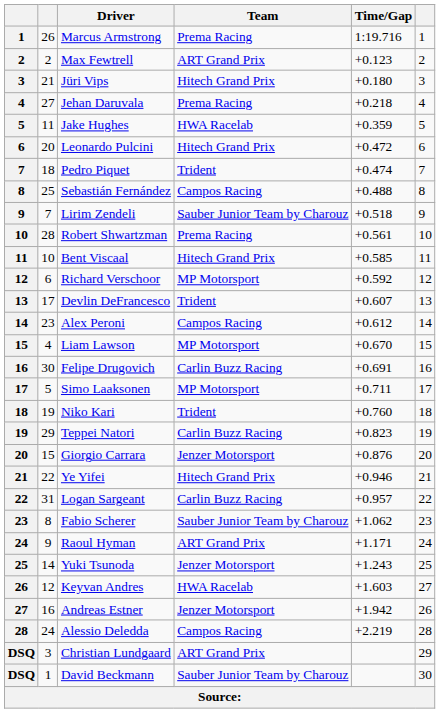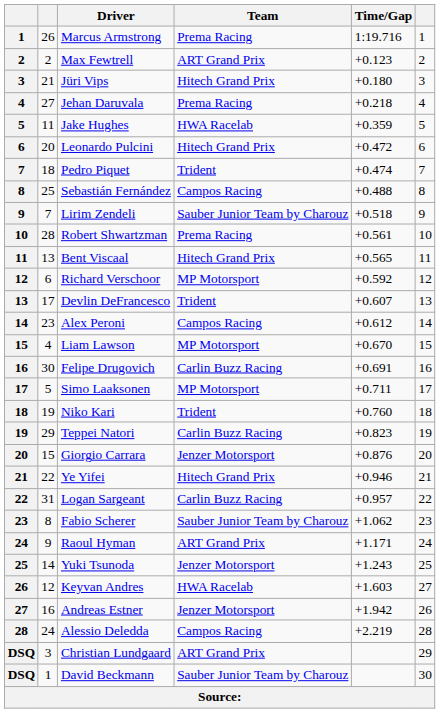 <table class="wikitable" style="font-size:85%">
 <tr>
 <th></th>
 <th></th>
 <th>Driver</th>
 <th>Team</th>
 <th>Time/Gap</th>
 <th></th>
 </tr>
 <tr>
 <th>1</th>
 <td align="center">26</td>
 <td> <a href='#'>Marcus Armstrong</a></td>
 <td><a href='#'>Prema Racing</a></td>
 <td>1:19.716</td>
 <td>1</td>
 </tr>
 <tr>
 <th>2</th>
 <td align="center">2</td>
 <td> <a href='#'>Max Fewtrell</a></td>
 <td><a href='#'>ART Grand Prix</a></td>
 <td>+0.123</td>
 <td>2</td>
 </tr>
 <tr>
 <th>3</th>
 <td align="center">21</td>
 <td> <a href='#'>Jüri Vips</a></td>
 <td><a href='#'>Hitech Grand Prix</a></td>
 <td>+0.180</td>
 <td>3</td>
 </tr>
 <tr>
 <th>4</th>
 <td align="center">27</td>
 <td> <a href='#'>Jehan Daruvala</a></td>
 <td><a href='#'>Prema Racing</a></td>
 <td>+0.218</td>
 <td>4</td>
 </tr>
 <tr>
 <th>5</th>
 <td align="center">11</td>
 <td> <a href='#'>Jake Hughes</a></td>
 <td><a href='#'>HWA Racelab</a></td>
 <td>+0.359</td>
 <td>5</td>
 </tr>
 <tr>
 <th>6</th>
 <td align="center">20</td>
 <td> <a href='#'>Leonardo Pulcini</a></td>
 <td><a href='#'>Hitech Grand Prix</a></td>
 <td>+0.472</td>
 <td>6</td>
 </tr>
 <tr>
 <th>7</th>
 <td align="center">18</td>
 <td> <a href='#'>Pedro Piquet</a></td>
 <td><a href='#'>Trident</a></td>
 <td>+0.474</td>
 <td>7</td>
 </tr>
 <tr>
 <th>8</th>
 <td align="center">25</td>
 <td> <a href='#'>Sebastián Fernández</a></td>
 <td><a href='#'>Campos Racing</a></td>
 <td>+0.488</td>
 <td>8</td>
 </tr>
 <tr>
 <th>9</th>
 <td align="center">7</td>
 <td> <a href='#'>Lirim Zendeli</a></td>
 <td><a href='#'>Sauber Junior Team by Charouz</a></td>
 <td>+0.518</td>
 <td>9</td>
 </tr>
 <tr>
 <th>10</th>
 <td align="center">28</td>
 <td> <a href='#'>Robert Shwartzman</a></td>
 <td><a href='#'>Prema Racing</a></td>
 <td>+0.561</td>
 <td>10</td>
 </tr>
 <tr>
 <th>11</th>
-<td align="center">10</td>
+<td align="center">13</td>
 <td> <a href='#'>Bent Viscaal</a></td>
 <td><a href='#'>Hitech Grand Prix</a></td>
-<td>+0.585</td>
+<td>+0.565</td>
 <td>11</td>
 </tr>
 <tr>
 <th>12</th>
 <td align="center">6</td>
 <td> <a href='#'>Richard Verschoor</a></td>
 <td><a href='#'>MP Motorsport</a></td>
 <td>+0.592</td>
 <td>12</td>
 </tr>
 <tr>
 <th>13</th>
 <td align="center">17</td>
 <td> <a href='#'>Devlin DeFrancesco</a></td>
 <td><a href='#'>Trident</a></td>
 <td>+0.607</td>
 <td>13</td>
 </tr>
 <tr>
 <th>14</th>
 <td align="center">23</td>
 <td> <a href='#'>Alex Peroni</a></td>
 <td><a href='#'>Campos Racing</a></td>
 <td>+0.612</td>
 <td>14</td>
 </tr>
 <tr>
 <th>15</th>
 <td align="center">4</td>
 <td> <a href='#'>Liam Lawson</a></td>
 <td><a href='#'>MP Motorsport</a></td>
 <td>+0.670</td>
 <td>15</td>
 </tr>
 <tr>
 <th>16</th>
 <td align="center">30</td>
 <td> <a href='#'>Felipe Drugovich</a></td>
 <td><a href='#'>Carlin Buzz Racing</a></td>
 <td>+0.691</td>
 <td>16</td>
 </tr>
 <tr>
 <th>17</th>
 <td align="center">5</td>
 <td> <a href='#'>Simo Laaksonen</a></td>
 <td><a href='#'>MP Motorsport</a></td>
 <td>+0.711</td>
 <td>17</td>
 </tr>
 <tr>
 <th>18</th>
 <td align="center">19</td>
 <td> <a href='#'>Niko Kari</a></td>
 <td><a href='#'>Trident</a></td>
 <td>+0.760</td>
 <td>18</td>
 </tr>
 <tr>
 <th>19</th>
 <td align="center">29</td>
 <td> <a href='#'>Teppei Natori</a></td>
 <td><a href='#'>Carlin Buzz Racing</a></td>
 <td>+0.823</td>
 <td>19</td>
 </tr>
 <tr>
 <th>20</th>
 <td align="center">15</td>
 <td> <a href='#'>Giorgio Carrara</a></td>
 <td><a href='#'>Jenzer Motorsport</a></td>
 <td>+0.876</td>
 <td>20</td>
 </tr>
 <tr>
 <th>21</th>
 <td align="center">22</td>
 <td> <a href='#'>Ye Yifei</a></td>
 <td><a href='#'>Hitech Grand Prix</a></td>
 <td>+0.946</td>
 <td>21</td>
 </tr>
 <tr>
 <th>22</th>
 <td align="center">31</td>
 <td> <a href='#'>Logan Sargeant</a></td>
 <td><a href='#'>Carlin Buzz Racing</a></td>
 <td>+0.957</td>
 <td>22</td>
 </tr>
 <tr>
 <th>23</th>
 <td align="center">8</td>
 <td> <a href='#'>Fabio Scherer</a></td>
 <td><a href='#'>Sauber Junior Team by Charouz</a></td>
 <td>+1.062</td>
 <td>23</td>
 </tr>
 <tr>
 <th>24</th>
 <td align="center">9</td>
 <td> <a href='#'>Raoul Hyman</a></td>
 <td><a href='#'>ART Grand Prix</a></td>
 <td>+1.171</td>
 <td>24</td>
 </tr>
 <tr>
 <th>25</th>
 <td align="center">14</td>
 <td> <a href='#'>Yuki Tsunoda</a></td>
 <td><a href='#'>Jenzer Motorsport</a></td>
 <td>+1.243</td>
 <td>25</td>
 </tr>
 <tr>
 <th>26</th>
 <td align="center">12</td>
 <td> <a href='#'>Keyvan Andres</a></td>
 <td><a href='#'>HWA Racelab</a></td>
 <td>+1.603</td>
 <td>27</td>
 </tr>
 <tr>
 <th>27</th>
 <td align="center">16</td>
 <td> <a href='#'>Andreas Estner</a></td>
 <td><a href='#'>Jenzer Motorsport</a></td>
 <td>+1.942</td>
 <td>26</td>
 </tr>
 <tr>
 <th>28</th>
 <td align="center">24</td>
 <td> <a href='#'>Alessio Deledda</a></td>
 <td><a href='#'>Campos Racing</a></td>
 <td>+2.219</td>
 <td>28</td>
 </tr>
 <tr>
 <th>DSQ</th>
 <td align="center">3</td>
 <td> <a href='#'>Christian Lundgaard</a></td>
 <td><a href='#'>ART Grand Prix</a></td>
 <td></td>
 <td>29</td>
 </tr>
 <tr>
 <th>DSQ</th>
 <td align="center">1</td>
 <td> <a href='#'>David Beckmann</a></td>
 <td><a href='#'>Sauber Junior Team by Charouz</a></td>
 <td></td>
 <td>30</td>
 </tr>
 <tr>
 <th colspan=6>Source:</th>
 </tr>
 </table>
